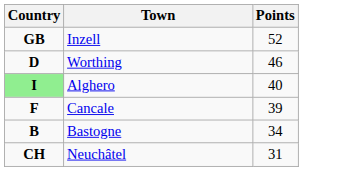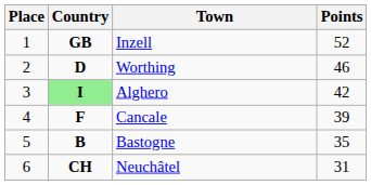 <table class="wikitable toptextcells" style="text-align:center;">
 <tr>
+<th width="25">Place</th>
 <th width="25">Country</th>
 <th width="200">Town</th>
 <th width="25">Points</th>
 </tr>
 <tr>
+<td>1</td>
 <td><strong>GB</strong></td>
 <td style="text-align:left;"><a href='#'>Inzell</a></td>
 <td>52</td>
 </tr>
 <tr>
+<td>2</td>
 <td><strong>D</strong></td>
 <td style="text-align:left;"><a href='#'>Worthing</a></td>
 <td>46</td>
 </tr>
 <tr>
+<td>3</td>
 <td style="background: lightgreen;"><strong>I</strong></td>
 <td style="text-align:left;"><a href='#'>Alghero</a></td>
-<td>40</td>
+<td>42</td>
 </tr>
 <tr>
+<td>4</td>
 <td><strong>F</strong></td>
 <td style="text-align:left;"><a href='#'>Cancale</a></td>
 <td>39</td>
 </tr>
 <tr>
+<td>5</td>
 <td><strong>B</strong></td>
 <td style="text-align:left;"><a href='#'>Bastogne</a></td>
-<td>34</td>
+<td>35</td>
 </tr>
 <tr>
+<td>6</td>
 <td><strong>CH</strong></td>
 <td style="text-align:left;"><a href='#'>Neuchâtel</a></td>
 <td>31</td>
 </tr>
 </table>
